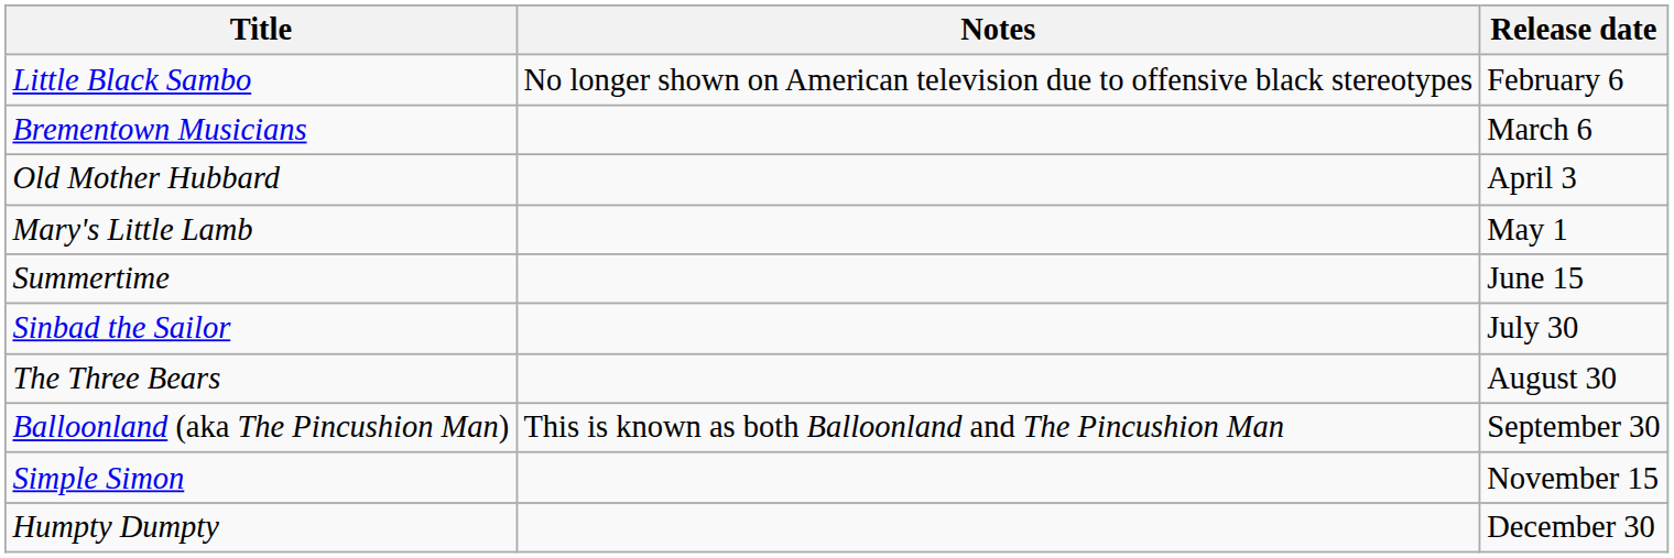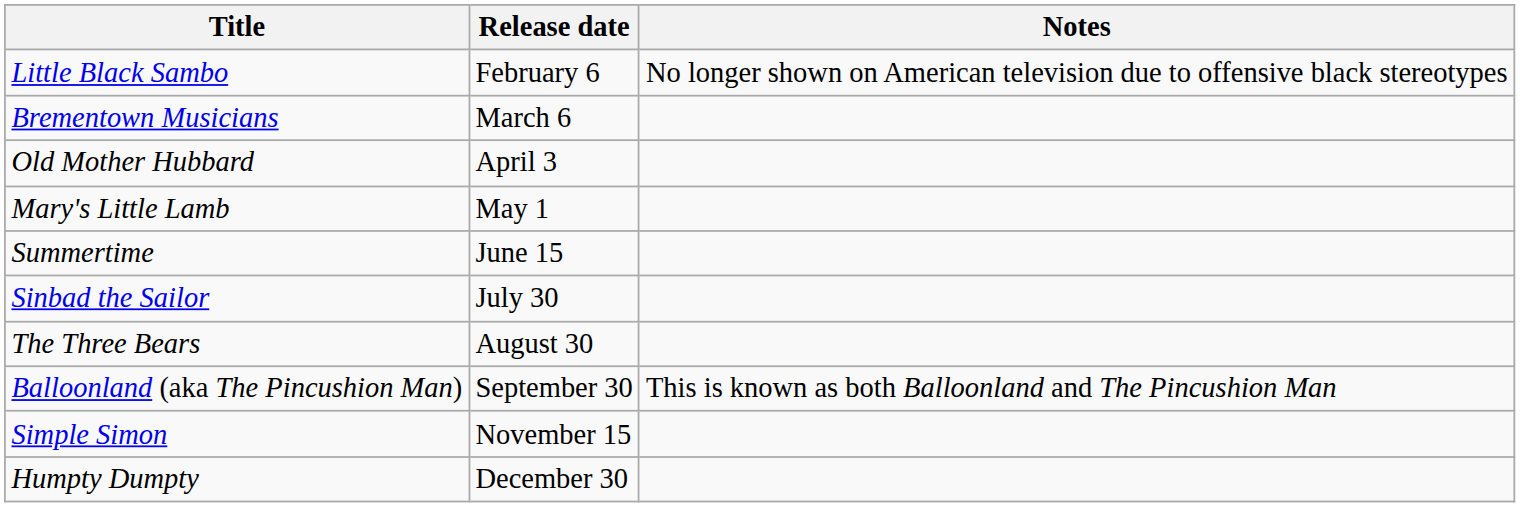 <table class="wikitable">
 <tr>
 <th>Title</th>
+<th>Release date</th>
 <th>Notes</th>
-<th>Release date</th>
 </tr>
 <tr>
 <td><em><a href='#'>Little Black Sambo</a></em></td>
+<td>February 6</td>
 <td>No longer shown on American television due to offensive black stereotypes</td>
-<td>February 6</td>
 </tr>
 <tr>
 <td><em><a href='#'>Brementown Musicians</a></em></td>
+<td>March 6</td>
 <td></td>
-<td>March 6</td>
 </tr>
 <tr>
 <td><em>Old Mother Hubbard</em></td>
+<td>April 3</td>
 <td></td>
-<td>April 3</td>
 </tr>
 <tr>
 <td><em>Mary's Little Lamb</em></td>
+<td>May 1</td>
 <td></td>
-<td>May 1</td>
 </tr>
 <tr>
 <td><em>Summertime</em></td>
+<td>June 15</td>
 <td></td>
-<td>June 15</td>
 </tr>
 <tr>
 <td><em><a href='#'>Sinbad the Sailor</a></em></td>
+<td>July 30</td>
 <td></td>
-<td>July 30</td>
 </tr>
 <tr>
 <td><em>The Three Bears</em></td>
+<td>August 30</td>
 <td></td>
-<td>August 30</td>
 </tr>
 <tr>
 <td><em><a href='#'>Balloonland</a></em> (aka <em>The Pincushion Man</em>)</td>
+<td>September 30</td>
 <td>This is known as both <em>Balloonland</em> and <em>The Pincushion Man</em></td>
-<td>September 30</td>
 </tr>
 <tr>
 <td><em><a href='#'>Simple Simon</a></em></td>
+<td>November 15</td>
 <td></td>
-<td>November 15</td>
 </tr>
 <tr>
 <td><em>Humpty Dumpty</em></td>
+<td>December 30</td>
 <td></td>
-<td>December 30</td>
 </tr>
 </table>
